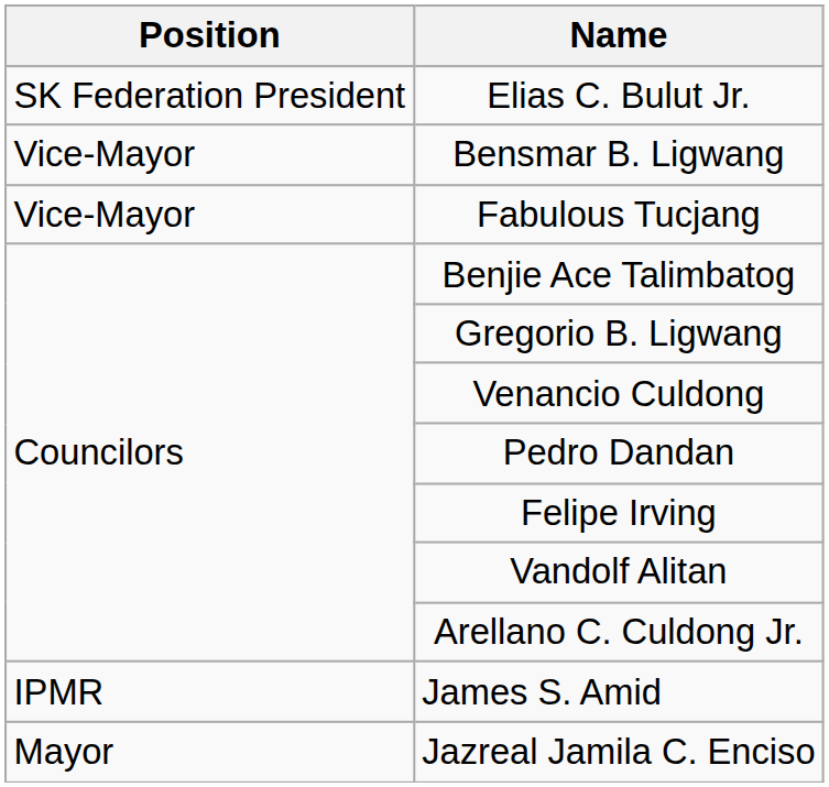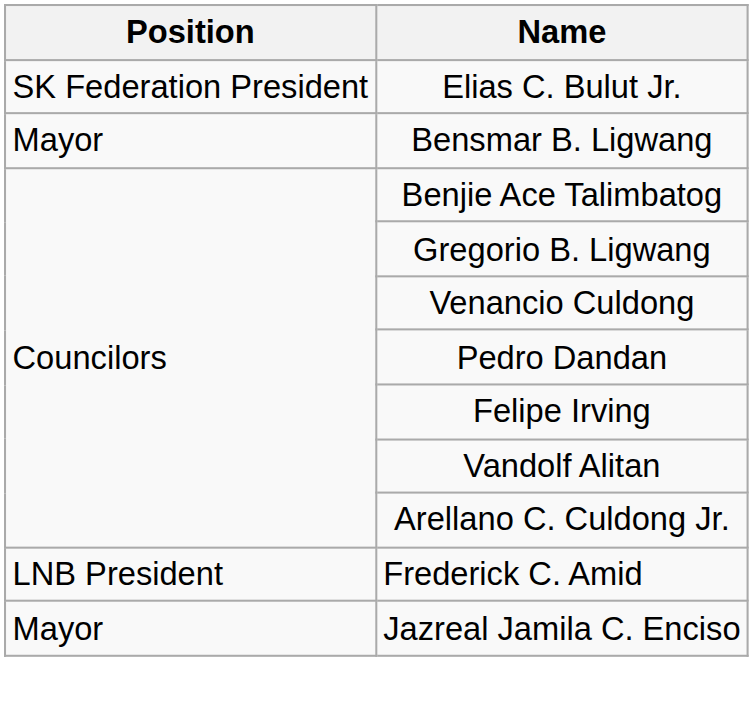 <table class="wikitable" style="line-height:1.20em; font-size:100%;">
 <tr>
 <th>Position</th>
 <th>Name</th>
 </tr>
 <tr>
 <td>SK Federation President</td>
 <td style="text-align:center;">Elias C. Bulut Jr.</td>
 </tr>
 <tr>
-<td>Vice-Mayor</td>
+<td>Mayor</td>
 <td style="text-align:center;">Bensmar B. Ligwang</td>
-</tr>
-<tr>
-<td>Vice-Mayor</td>
-<td style="text-align:center;">Fabulous Tucjang</td>
 </tr>
 <tr>
 <td rowspan="7">Councilors</td>
 <td style="text-align:center;">Benjie Ace Talimbatog</td>
 </tr>
 <tr>
 <td style="text-align:center;">Gregorio B. Ligwang</td>
 </tr>
 <tr>
 <td style="text-align:center;">Venancio Culdong</td>
 </tr>
 <tr>
 <td style="text-align:center;">Pedro Dandan</td>
 </tr>
 <tr>
 <td style="text-align:center;">Felipe Irving</td>
 </tr>
 <tr>
 <td style="text-align:center;">Vandolf Alitan</td>
 </tr>
 <tr>
 <td style="text-align:center;">Arellano C. Culdong Jr.</td>
 </tr>
 <tr>
-<td>IPMR</td>
-<td>James S. Amid</td>
+<td>LNB President</td>
+<td>Frederick C. Amid</td>
 </tr>
 <tr>
 <td>Mayor</td>
 <td>Jazreal Jamila C. Enciso</td>
 </tr>
 </table>
